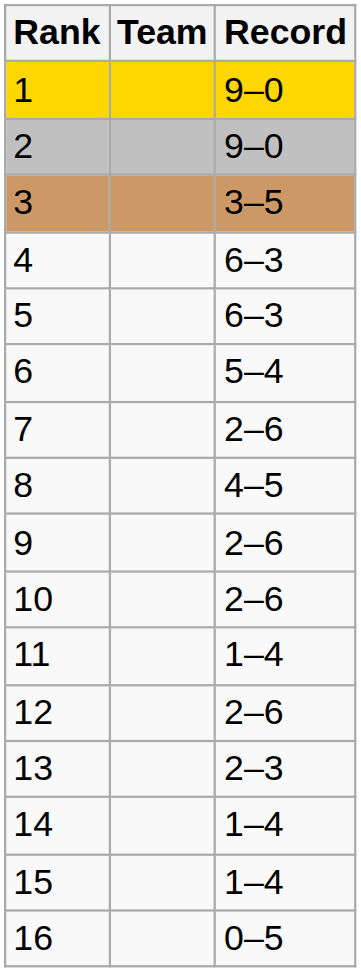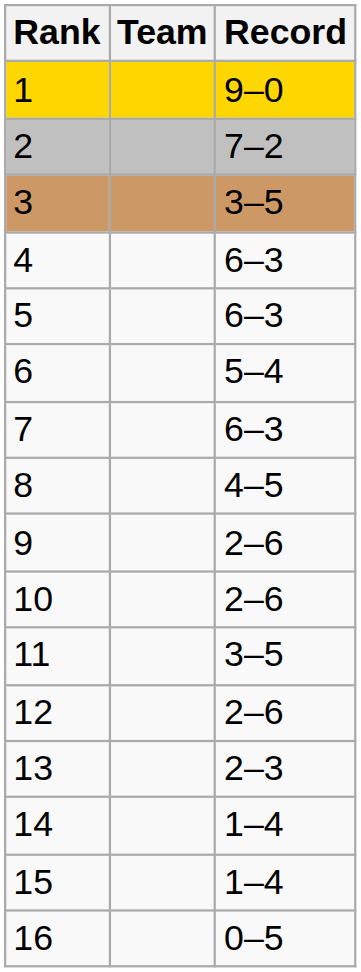 <table class="wikitable">
 <tr>
 <th>Rank</th>
 <th>Team</th>
 <th>Record</th>
 </tr>
 <tr style="background:gold;">
 <td>1</td>
 <td></td>
 <td>9–0</td>
 </tr>
 <tr style="background:silver;">
 <td>2</td>
 <td></td>
-<td>9–0</td>
+<td>7–2</td>
 </tr>
 <tr style="background:#c96;">
 <td>3</td>
 <td></td>
 <td>3–5</td>
 </tr>
 <tr>
 <td>4</td>
 <td></td>
 <td>6–3</td>
 </tr>
 <tr>
 <td>5</td>
 <td></td>
 <td>6–3</td>
 </tr>
 <tr>
 <td>6</td>
 <td></td>
 <td>5–4</td>
 </tr>
 <tr>
 <td>7</td>
 <td></td>
-<td>2–6</td>
+<td>6–3</td>
 </tr>
 <tr>
 <td>8</td>
 <td></td>
 <td>4–5</td>
 </tr>
 <tr>
 <td>9</td>
 <td></td>
 <td>2–6</td>
 </tr>
 <tr>
 <td>10</td>
 <td></td>
 <td>2–6</td>
 </tr>
 <tr>
 <td>11</td>
 <td></td>
-<td>1–4</td>
+<td>3–5</td>
 </tr>
 <tr>
 <td>12</td>
 <td></td>
 <td>2–6</td>
 </tr>
 <tr>
 <td>13</td>
 <td></td>
 <td>2–3</td>
 </tr>
 <tr>
 <td>14</td>
 <td></td>
 <td>1–4</td>
 </tr>
 <tr>
 <td>15</td>
 <td></td>
 <td>1–4</td>
 </tr>
 <tr>
 <td>16</td>
 <td></td>
 <td>0–5</td>
 </tr>
 </table>
